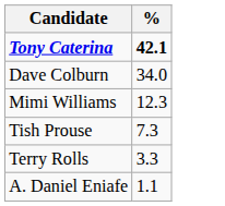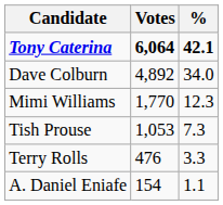 <table class="wikitable" align="left">
 <tr>
 <th>Candidate</th>
+<th>Votes</th>
 <th>%</th>
 </tr>
 <tr>
 <td><strong><em><a href='#'>Tony Caterina</a></em></strong></td>
+<td><strong>6,064</strong></td>
 <td><strong>42.1</strong></td>
 </tr>
 <tr>
 <td>Dave Colburn</td>
+<td>4,892</td>
 <td>34.0</td>
 </tr>
 <tr>
 <td>Mimi Williams</td>
+<td>1,770</td>
 <td>12.3</td>
 </tr>
 <tr>
 <td>Tish Prouse</td>
+<td>1,053</td>
 <td>7.3</td>
 </tr>
 <tr>
 <td>Terry Rolls</td>
+<td>476</td>
 <td>3.3</td>
 </tr>
 <tr>
 <td>A. Daniel Eniafe</td>
+<td>154</td>
 <td>1.1</td>
 </tr>
 </table>
